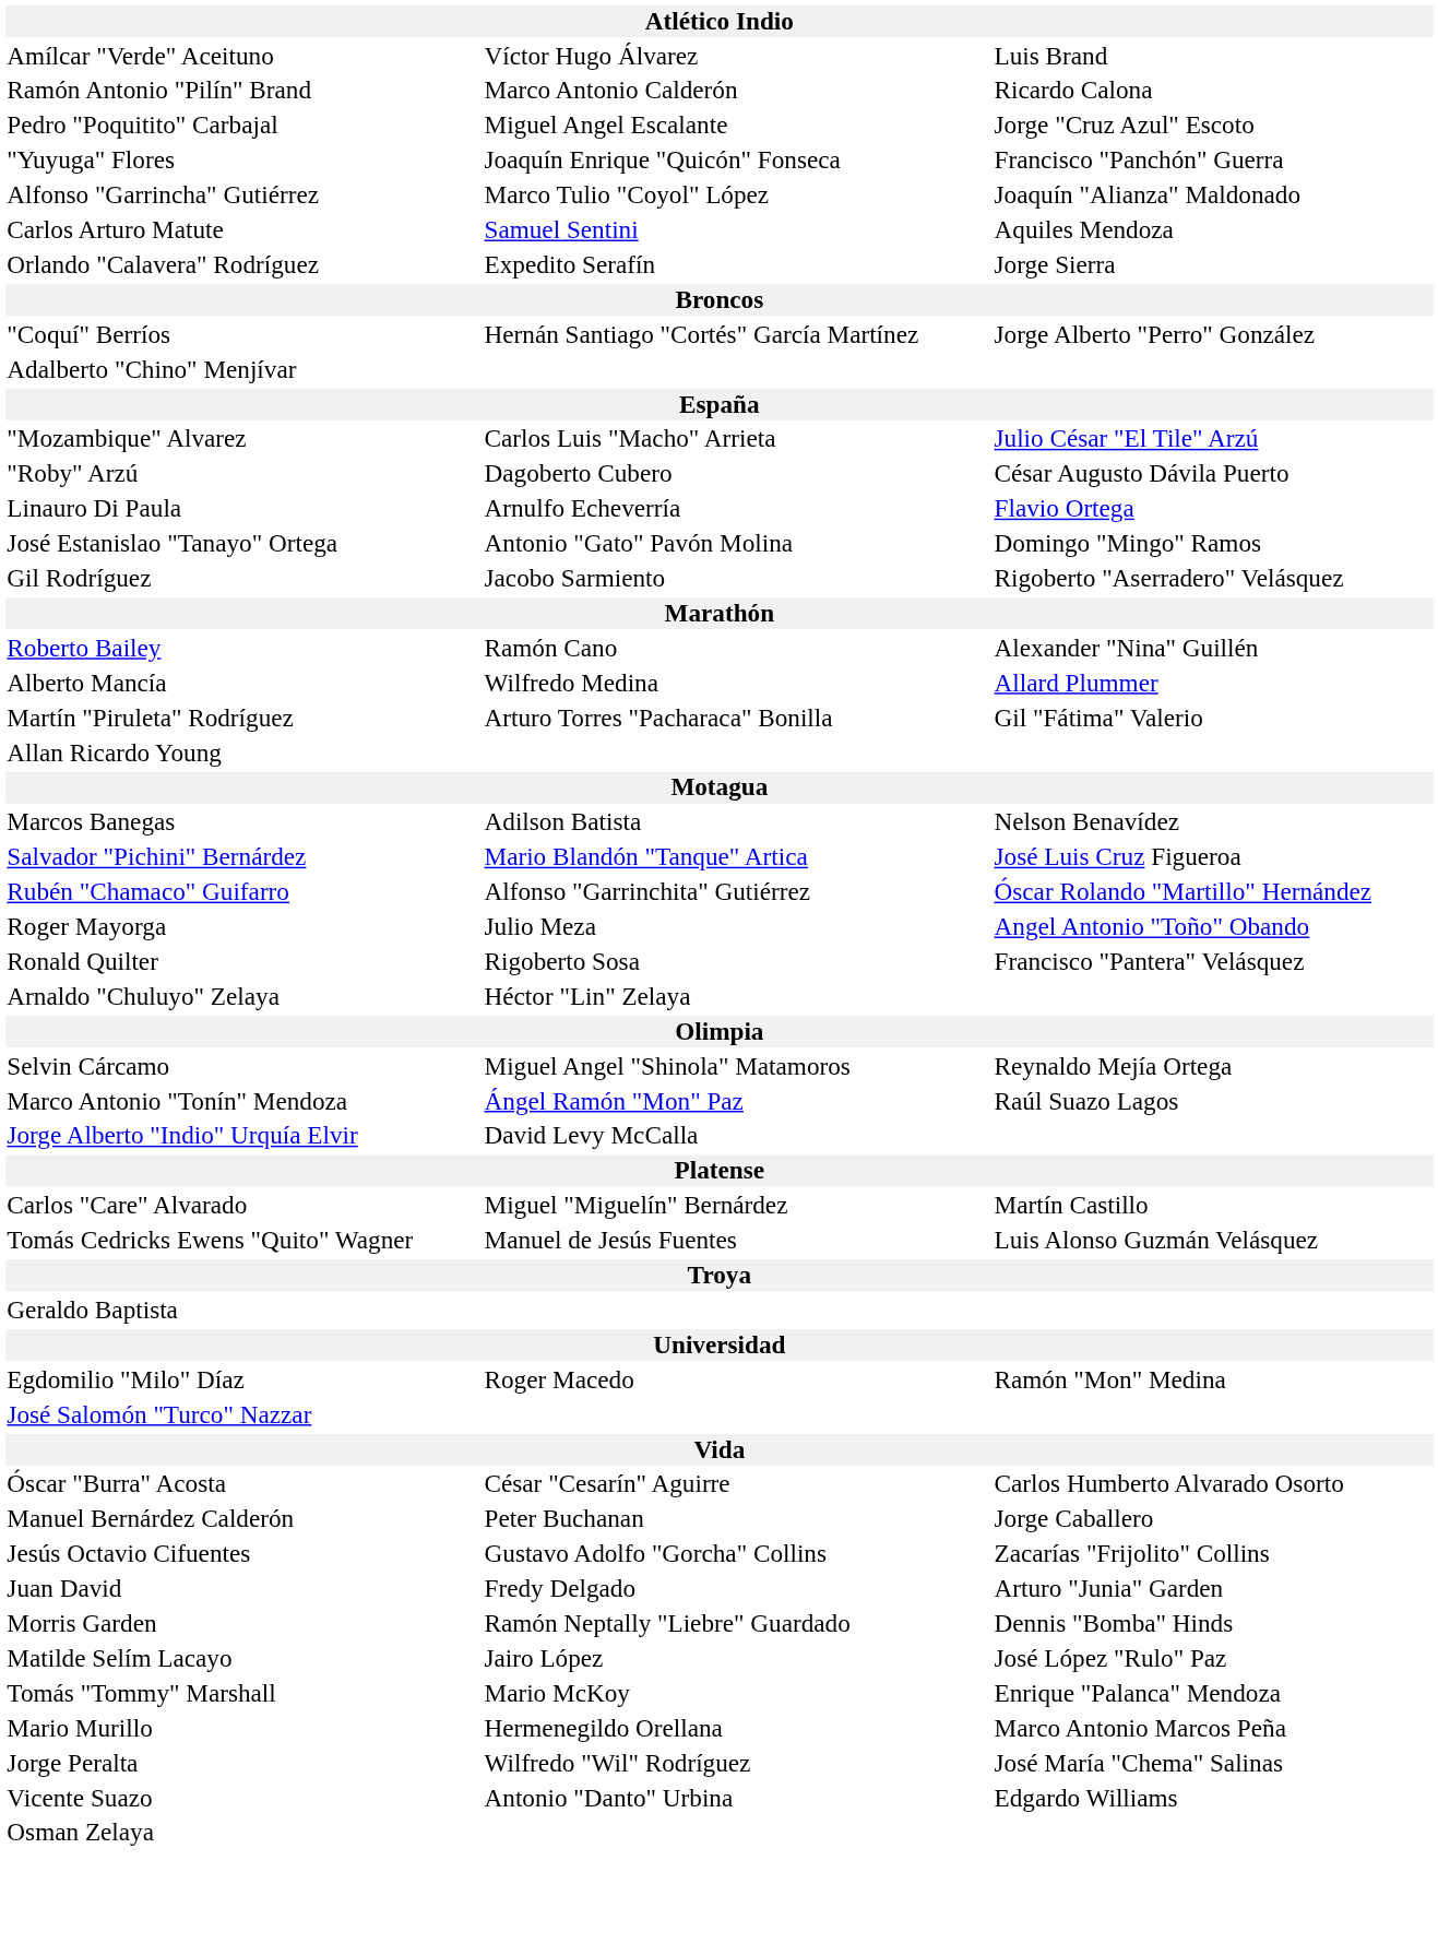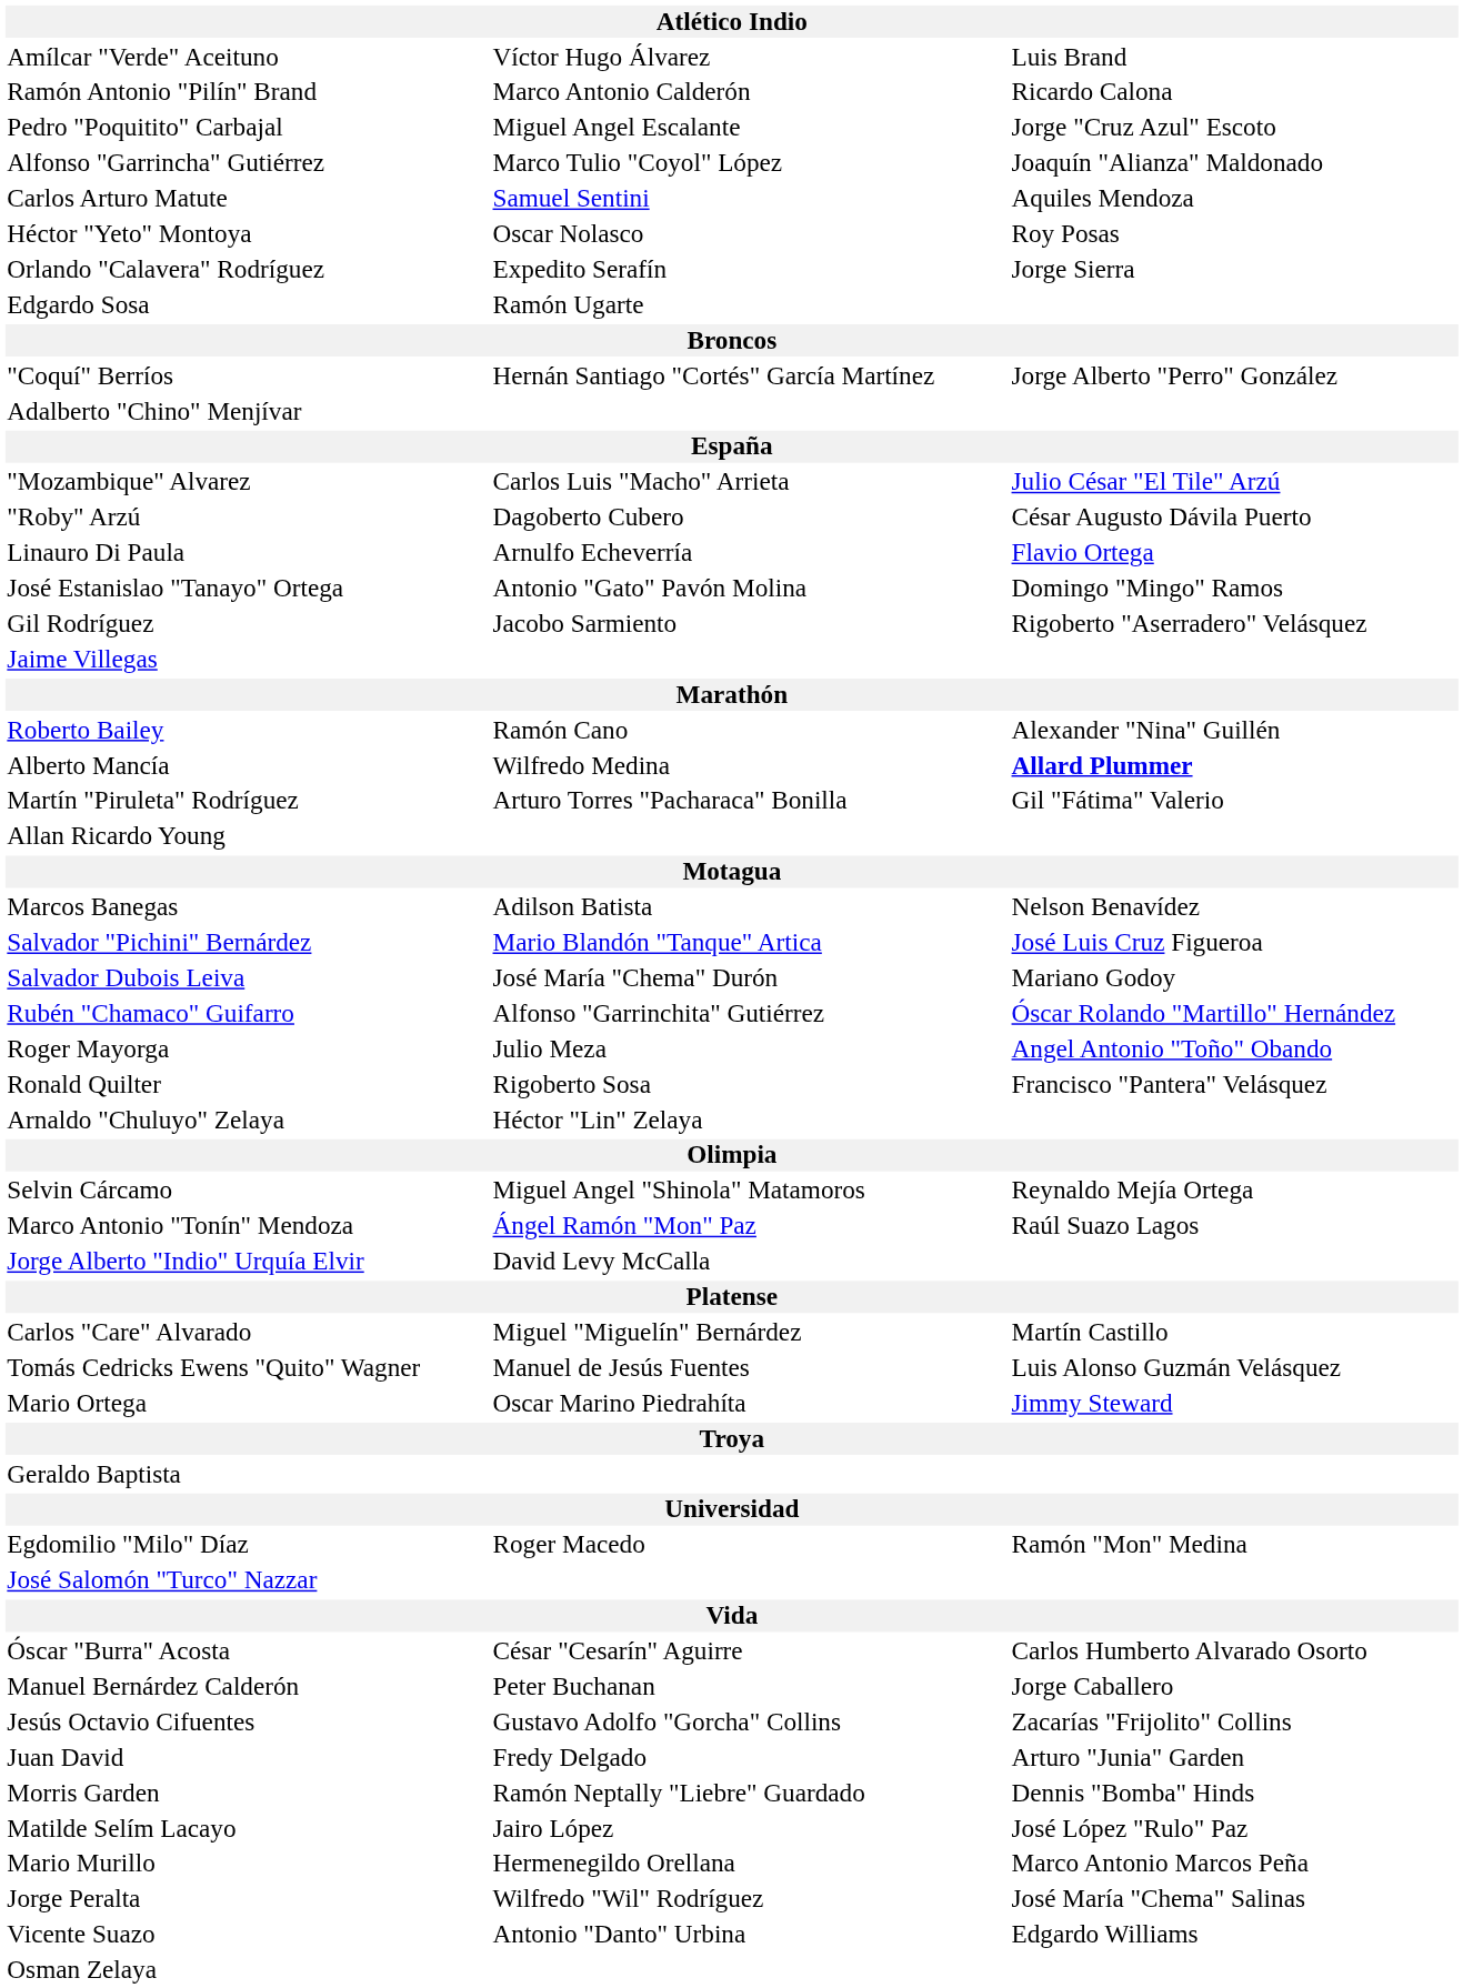 <table border="0">
 <tr bgcolor="f1f1f1">
 <th width="900" colspan="3">Atlético Indio</th>
 </tr>
 <tr>
 <td> Amílcar "Verde" Aceituno</td>
 <td> Víctor Hugo Álvarez</td>
 <td> Luis Brand</td>
 </tr>
 <tr>
 <td> Ramón Antonio "Pilín" Brand</td>
 <td> Marco Antonio Calderón</td>
 <td> Ricardo Calona</td>
 </tr>
 <tr>
 <td> Pedro "Poquitito" Carbajal</td>
 <td> Miguel Angel Escalante</td>
 <td> Jorge "Cruz Azul" Escoto</td>
 </tr>
 <tr>
-<td> "Yuyuga" Flores</td>
-<td> Joaquín Enrique "Quicón" Fonseca</td>
-<td> Francisco "Panchón" Guerra</td>
-</tr>
-<tr>
 <td> Alfonso "Garrincha" Gutiérrez</td>
 <td> Marco Tulio "Coyol" López</td>
 <td> Joaquín "Alianza" Maldonado</td>
 </tr>
 <tr>
 <td> Carlos Arturo Matute</td>
 <td> <a href='#'>Samuel Sentini</a></td>
 <td> Aquiles Mendoza</td>
 </tr>
 <tr>
+<td> Héctor "Yeto" Montoya</td>
+<td> Oscar Nolasco</td>
+<td> Roy Posas</td>
+</tr>
+<tr>
 <td> Orlando "Calavera" Rodríguez</td>
 <td> Expedito Serafín</td>
 <td> Jorge Sierra</td>
+</tr>
+<tr>
+<td> Edgardo Sosa</td>
+<td> Ramón Ugarte</td>
+<td></td>
 </tr>
 <tr bgcolor="f1f1f1">
 <th colspan="3">Broncos</th>
 </tr>
 <tr>
 <td>  "Coquí" Berríos</td>
 <td> Hernán Santiago "Cortés" García Martínez</td>
 <td> Jorge Alberto "Perro" González</td>
 </tr>
 <tr>
 <td> Adalberto "Chino" Menjívar</td>
 <td></td>
 <td></td>
 </tr>
 <tr bgcolor="f1f1f1">
 <th colspan="3">España</th>
 </tr>
 <tr>
 <td> "Mozambique" Alvarez</td>
 <td> Carlos Luis "Macho" Arrieta</td>
 <td> <a href='#'>Julio César "El Tile" Arzú</a></td>
 </tr>
 <tr>
 <td> "Roby" Arzú</td>
 <td> Dagoberto Cubero</td>
 <td> César Augusto Dávila Puerto</td>
 </tr>
 <tr>
 <td> Linauro Di Paula</td>
 <td> Arnulfo Echeverría</td>
 <td> <a href='#'>Flavio Ortega</a></td>
 </tr>
 <tr>
 <td> José Estanislao "Tanayo" Ortega</td>
 <td> Antonio "Gato" Pavón Molina</td>
 <td> Domingo "Mingo" Ramos</td>
 </tr>
 <tr>
 <td> Gil Rodríguez</td>
 <td> Jacobo Sarmiento</td>
 <td> Rigoberto "Aserradero" Velásquez</td>
 </tr>
+<tr>
+<td> <a href='#'>Jaime Villegas</a></td>
+<td></td>
+<td></td>
+</tr>
 <tr bgcolor="f1f1f1">
 <th colspan="3">Marathón</th>
 </tr>
 <tr>
 <td> <a href='#'>Roberto Bailey</a></td>
 <td> Ramón Cano</td>
 <td> Alexander "Nina" Guillén</td>
 </tr>
 <tr>
 <td> Alberto Mancía</td>
 <td> Wilfredo Medina</td>
-<td> <a href='#'>Allard Plummer</a></td>
+<td><strong> <a href='#'>Allard Plummer</a></strong></td>
 </tr>
 <tr>
 <td> Martín "Piruleta" Rodríguez</td>
 <td> Arturo Torres "Pacharaca" Bonilla</td>
 <td> Gil "Fátima" Valerio</td>
 </tr>
 <tr>
 <td> Allan Ricardo Young</td>
 <td></td>
 <td></td>
 </tr>
 <tr bgcolor="f1f1f1">
 <th colspan="3">Motagua</th>
 </tr>
 <tr>
 <td> Marcos Banegas</td>
 <td> Adilson Batista</td>
 <td> Nelson Benavídez</td>
 </tr>
 <tr>
 <td> <a href='#'>Salvador "Pichini" Bernárdez</a></td>
 <td> <a href='#'>Mario Blandón "Tanque" Artica</a></td>
 <td> <a href='#'>José Luis Cruz</a> Figueroa</td>
+</tr>
+<tr>
+<td> <a href='#'>Salvador Dubois Leiva</a></td>
+<td> José María "Chema" Durón</td>
+<td> Mariano Godoy</td>
 </tr>
 <tr>
 <td> <a href='#'>Rubén "Chamaco" Guifarro</a></td>
 <td> Alfonso "Garrinchita" Gutiérrez</td>
 <td> <a href='#'>Óscar Rolando "Martillo" Hernández</a></td>
 </tr>
 <tr>
 <td> Roger Mayorga</td>
 <td> Julio Meza</td>
 <td> <a href='#'>Angel Antonio "Toño" Obando</a></td>
 </tr>
 <tr>
 <td> Ronald Quilter</td>
 <td> Rigoberto Sosa</td>
 <td> Francisco "Pantera" Velásquez</td>
 </tr>
 <tr>
 <td> Arnaldo "Chuluyo" Zelaya</td>
 <td> Héctor "Lin" Zelaya</td>
 <td></td>
 </tr>
 <tr bgcolor="f1f1f1">
 <th colspan="3">Olimpia</th>
 </tr>
 <tr>
 <td> Selvin Cárcamo</td>
 <td> Miguel Angel "Shinola" Matamoros</td>
 <td> Reynaldo Mejía Ortega</td>
 </tr>
 <tr>
 <td> Marco Antonio "Tonín" Mendoza</td>
 <td> <a href='#'>Ángel Ramón "Mon" Paz</a></td>
 <td> Raúl Suazo Lagos</td>
 </tr>
 <tr>
 <td> <a href='#'>Jorge Alberto "Indio" Urquía Elvir</a></td>
 <td> David Levy McCalla</td>
 <td></td>
 </tr>
 <tr bgcolor="f1f1f1">
 <th colspan="3">Platense</th>
 </tr>
 <tr>
 <td> Carlos "Care" Alvarado</td>
 <td> Miguel "Miguelín" Bernárdez</td>
 <td> Martín Castillo</td>
 </tr>
 <tr>
 <td> Tomás Cedricks Ewens "Quito" Wagner</td>
 <td> Manuel de Jesús Fuentes</td>
 <td> Luis Alonso Guzmán Velásquez</td>
+</tr>
+<tr>
+<td> Mario Ortega</td>
+<td> Oscar Marino Piedrahíta</td>
+<td> <a href='#'>Jimmy Steward</a></td>
 </tr>
 <tr bgcolor="f1f1f1">
 <th colspan="3">Troya</th>
 </tr>
 <tr>
 <td> Geraldo Baptista</td>
 <td></td>
 <td></td>
 </tr>
 <tr bgcolor="f1f1f1">
 <th colspan="3">Universidad</th>
 </tr>
 <tr>
 <td> Egdomilio "Milo" Díaz</td>
 <td> Roger Macedo</td>
 <td> Ramón "Mon" Medina</td>
 </tr>
 <tr>
 <td> <a href='#'>José Salomón "Turco" Nazzar</a></td>
 <td></td>
 <td></td>
 </tr>
 <tr bgcolor="f1f1f1">
 <th colspan="3">Vida</th>
 </tr>
 <tr>
 <td> Óscar "Burra" Acosta</td>
 <td> César "Cesarín" Aguirre</td>
 <td> Carlos Humberto Alvarado Osorto</td>
 </tr>
 <tr>
 <td> Manuel Bernárdez Calderón</td>
 <td> Peter Buchanan</td>
 <td> Jorge Caballero</td>
 </tr>
 <tr>
 <td> Jesús Octavio Cifuentes</td>
 <td> Gustavo Adolfo "Gorcha" Collins</td>
 <td> Zacarías "Frijolito" Collins</td>
 </tr>
 <tr>
 <td> Juan David</td>
 <td> Fredy Delgado</td>
 <td> Arturo "Junia" Garden</td>
 </tr>
 <tr>
 <td> Morris Garden</td>
 <td> Ramón Neptally "Liebre" Guardado</td>
 <td> Dennis "Bomba" Hinds</td>
 </tr>
 <tr>
 <td> Matilde Selím Lacayo</td>
 <td> Jairo López</td>
 <td> José López "Rulo" Paz</td>
 </tr>
 <tr>
-<td> Tomás "Tommy" Marshall</td>
-<td> Mario McKoy</td>
-<td> Enrique "Palanca" Mendoza</td>
-</tr>
-<tr>
 <td> Mario Murillo</td>
 <td> Hermenegildo Orellana</td>
 <td> Marco Antonio Marcos Peña</td>
 </tr>
 <tr>
 <td> Jorge Peralta</td>
 <td> Wilfredo "Wil" Rodríguez</td>
 <td> José María "Chema" Salinas</td>
 </tr>
 <tr>
 <td> Vicente Suazo</td>
 <td> Antonio "Danto" Urbina</td>
 <td> Edgardo Williams</td>
 </tr>
 <tr>
 <td> Osman Zelaya</td>
 <td></td>
 </tr>
 </table>
